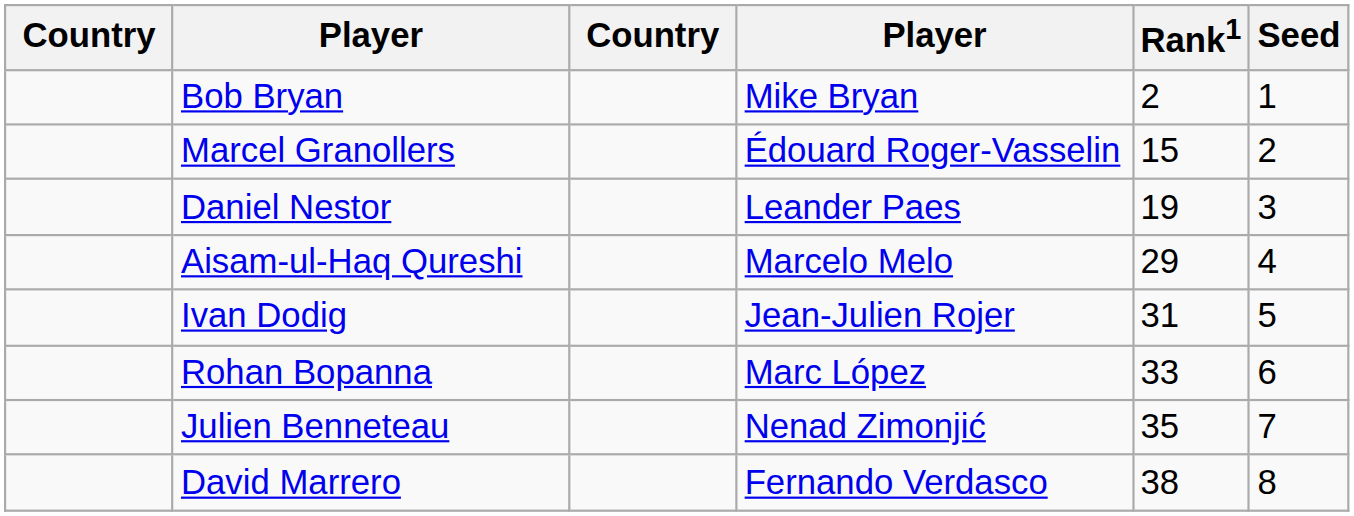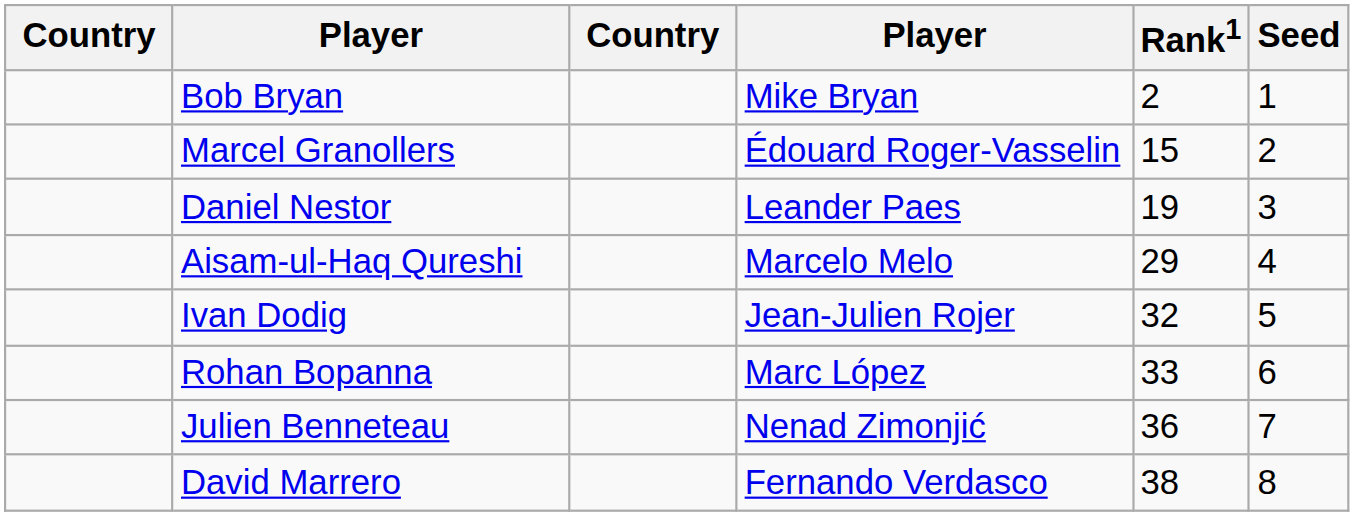 <table class="sortable wikitable">
 <tr>
 <th width="70">Country</th>
 <th width="175">Player</th>
 <th width="70">Country</th>
 <th width="175">Player</th>
 <th>Rank<sup>1</sup></th>
 <th>Seed</th>
 </tr>
 <tr>
 <td></td>
 <td><a href='#'>Bob Bryan</a></td>
 <td></td>
 <td><a href='#'>Mike Bryan</a></td>
 <td>2</td>
 <td>1</td>
 </tr>
 <tr>
 <td></td>
 <td><a href='#'>Marcel Granollers</a></td>
 <td></td>
 <td><a href='#'>Édouard Roger-Vasselin</a></td>
 <td>15</td>
 <td>2</td>
 </tr>
 <tr>
 <td></td>
 <td><a href='#'>Daniel Nestor</a></td>
 <td></td>
 <td><a href='#'>Leander Paes</a></td>
 <td>19</td>
 <td>3</td>
 </tr>
 <tr>
 <td></td>
 <td><a href='#'>Aisam-ul-Haq Qureshi</a></td>
 <td></td>
 <td><a href='#'>Marcelo Melo</a></td>
 <td>29</td>
 <td>4</td>
 </tr>
 <tr>
 <td></td>
 <td><a href='#'>Ivan Dodig</a></td>
 <td></td>
 <td><a href='#'>Jean-Julien Rojer</a></td>
-<td>31</td>
+<td>32</td>
 <td>5</td>
 </tr>
 <tr>
 <td></td>
 <td><a href='#'>Rohan Bopanna</a></td>
 <td></td>
 <td><a href='#'>Marc López</a></td>
 <td>33</td>
 <td>6</td>
 </tr>
 <tr>
 <td></td>
 <td><a href='#'>Julien Benneteau</a></td>
 <td></td>
 <td><a href='#'>Nenad Zimonjić</a></td>
-<td>35</td>
+<td>36</td>
 <td>7</td>
 </tr>
 <tr>
 <td></td>
 <td><a href='#'>David Marrero</a></td>
 <td></td>
 <td><a href='#'>Fernando Verdasco</a></td>
 <td>38</td>
 <td>8</td>
 </tr>
 </table>
